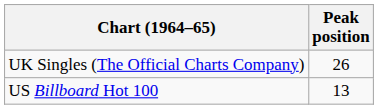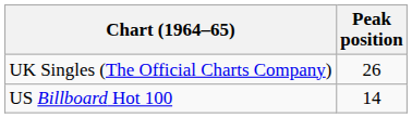 <table class="wikitable sortable">
 <tr>
 <th>Chart (1964–65)</th>
 <th>Peak<br>position</th>
 </tr>
 <tr>
 <td>UK Singles (<a href='#'>The Official Charts Company</a>)</td>
 <td align="center">26</td>
 </tr>
 <tr>
 <td>US <a href='#'><em>Billboard</em> Hot 100</a></td>
-<td align="center">13</td>
+<td align="center">14</td>
 </tr>
 </table>
